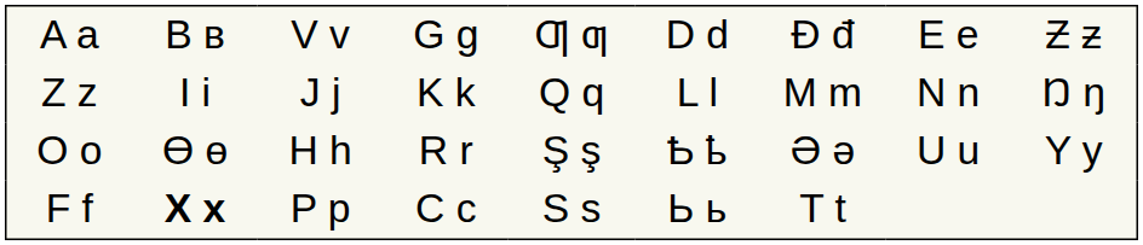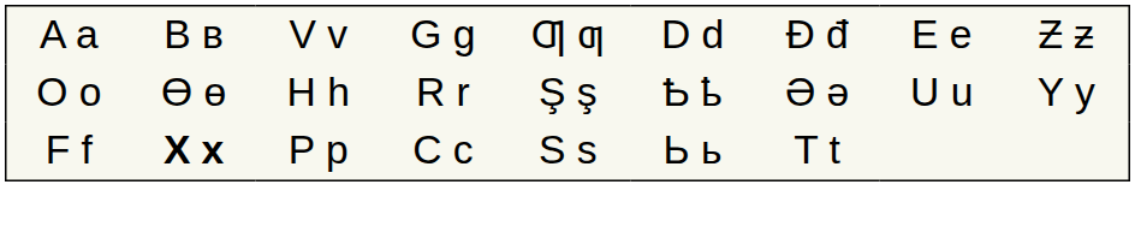 <table style="text-align:center; font-size:1.4em; border-color:black; border-width:1px; border-style:solid; border-collapse:collapse; background-color:#F8F8EF">
 <tr>
 <td style="width:3em; padding: 3px;">A a</td>
 <td style="width:3em; padding: 3px;">B ʙ</td>
 <td style="width:3em; padding: 3px;">V v</td>
 <td style="width:3em; padding: 3px;">G g</td>
 <td style="width:3em; padding: 3px;">Ƣ ƣ</td>
 <td style="width:3em; padding: 3px;">D d</td>
 <td style="width:3em; padding: 3px;">Đ đ</td>
 <td style="width:3em; padding: 3px;">E e</td>
 <td style="width:3em; padding: 3px;">Ƶ ƶ</td>
-</tr>
-<tr>
-<td style="width:3em; padding: 3px;">Z z</td>
-<td style="width:3em; padding: 3px;">I i</td>
-<td style="width:3em; padding: 3px;">J j</td>
-<td style="width:3em; padding: 3px;">K k</td>
-<td style="width:3em; padding: 3px;">Q q</td>
-<td style="width:3em; padding: 3px;">L l</td>
-<td style="width:3em; padding: 3px;">M m</td>
-<td style="width:3em; padding: 3px;">N n</td>
-<td style="width:3em; padding: 3px;">Ŋ ŋ</td>
 </tr>
 <tr>
 <td style="width:3em; padding: 3px;">O o</td>
 <td style="width:3em; padding: 3px;">Ө ө</td>
 <td style="width:3em; padding: 3px;">H h</td>
 <td style="width:3em; padding: 3px;">R r</td>
 <td style="width:3em; padding: 3px;">Ş ş</td>
 <td style="width:3em; padding: 3px;">Ҍ ҍ</td>
 <td style="width:3em; padding: 3px;">Ә ә</td>
 <td style="width:3em; padding: 3px;">U u</td>
 <td style="width:3em; padding: 3px;">Y y</td>
 </tr>
 <tr>
 <td style="width:3em; padding: 3px;">F f</td>
 <td style="width:3em; padding: 3px;"><strong>X x</strong></td>
 <td style="width:3em; padding: 3px;">P p</td>
 <td style="width:3em; padding: 3px;">C c</td>
 <td style="width:3em; padding: 3px;">S s</td>
 <td style="width:3em; padding: 3px;">Ь ь</td>
 <td style="width:3em; padding: 3px;">T t</td>
 <td style="width:3em; padding: 3px;"></td>
 <td></td>
 </tr>
 </table>
